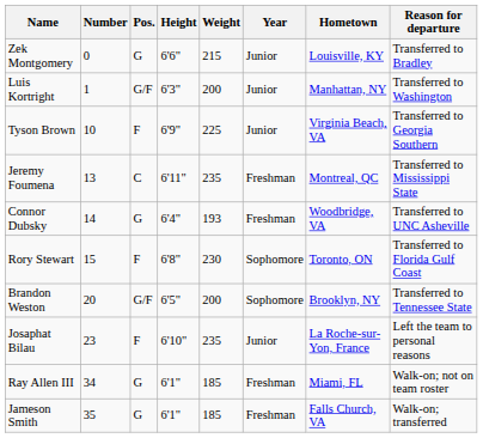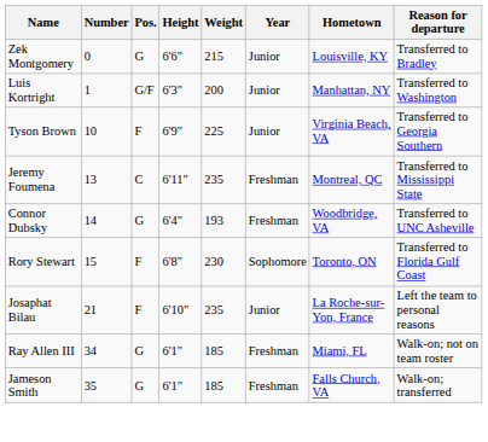 <table class="wikitable sortable" border="1">
 <tr>
 <th>Name</th>
 <th>Number</th>
 <th>Pos.</th>
 <th>Height</th>
 <th>Weight</th>
 <th>Year</th>
 <th>Hometown</th>
 <th class="unsortable">Reason for departure</th>
 </tr>
 <tr>
 <td>Zek Montgomery</td>
 <td>0</td>
 <td>G</td>
 <td>6'6"</td>
 <td>215</td>
 <td>Junior</td>
 <td><a href='#'>Louisville, KY</a></td>
 <td>Transferred to <a href='#'>Bradley</a></td>
 </tr>
 <tr>
 <td>Luis Kortright</td>
 <td>1</td>
 <td>G/F</td>
 <td>6'3"</td>
 <td>200</td>
 <td>Junior</td>
 <td><a href='#'>Manhattan, NY</a></td>
 <td>Transferred to <a href='#'>Washington</a></td>
 </tr>
 <tr>
 <td>Tyson Brown</td>
 <td>10</td>
 <td>F</td>
 <td>6'9"</td>
 <td>225</td>
 <td>Junior</td>
 <td><a href='#'>Virginia Beach, VA</a></td>
 <td>Transferred to <a href='#'>Georgia Southern</a></td>
 </tr>
 <tr>
 <td>Jeremy Foumena</td>
 <td>13</td>
 <td>C</td>
 <td>6'11"</td>
 <td>235</td>
 <td> Freshman</td>
 <td><a href='#'>Montreal, QC</a></td>
 <td>Transferred to <a href='#'>Mississippi State</a></td>
 </tr>
 <tr>
 <td>Connor Dubsky</td>
 <td>14</td>
 <td>G</td>
 <td>6'4"</td>
 <td>193</td>
 <td>Freshman</td>
 <td><a href='#'>Woodbridge, VA</a></td>
 <td>Transferred to <a href='#'>UNC Asheville</a></td>
 </tr>
 <tr>
 <td>Rory Stewart</td>
 <td>15</td>
 <td>F</td>
 <td>6'8"</td>
 <td>230</td>
 <td>Sophomore</td>
 <td><a href='#'>Toronto, ON</a></td>
 <td>Transferred to <a href='#'>Florida Gulf Coast</a></td>
 </tr>
 <tr>
-<td>Brandon Weston</td>
-<td>20</td>
-<td>G/F</td>
-<td>6'5"</td>
-<td>200</td>
-<td> Sophomore</td>
-<td><a href='#'>Brooklyn, NY</a></td>
-<td>Transferred to <a href='#'>Tennessee State</a></td>
-</tr>
-<tr>
 <td>Josaphat Bilau</td>
-<td>23</td>
+<td>21</td>
 <td>F</td>
 <td>6'10"</td>
 <td>235</td>
 <td> Junior</td>
 <td><a href='#'>La Roche-sur-Yon, France</a></td>
 <td>Left the team to personal reasons</td>
 </tr>
 <tr>
 <td>Ray Allen III</td>
 <td>34</td>
 <td>G</td>
 <td>6'1"</td>
 <td>185</td>
 <td>Freshman</td>
 <td><a href='#'>Miami, FL</a></td>
 <td>Walk-on; not on team roster</td>
 </tr>
 <tr>
 <td>Jameson Smith</td>
 <td>35</td>
 <td>G</td>
 <td>6'1"</td>
 <td>185</td>
 <td>Freshman</td>
 <td><a href='#'>Falls Church, VA</a></td>
 <td>Walk-on; transferred</td>
 </tr>
 </table>
